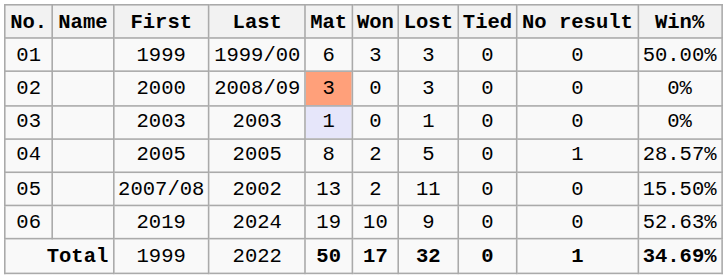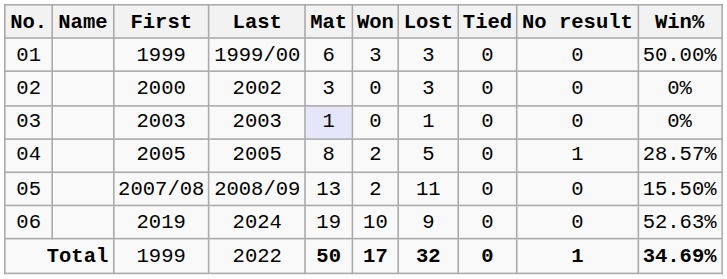 <table class="wikitable sortable">
 <tr>
 <th>No.</th>
 <th>Name</th>
 <th>First</th>
 <th>Last</th>
 <th>Mat</th>
 <th>Won</th>
 <th>Lost</th>
 <th>Tied</th>
 <th>No result</th>
 <th>Win%</th>
 </tr>
 <tr align=center>
 <td><span>0</span>1</td>
 <td align=left></td>
 <td>1999</td>
 <td>1999/00</td>
 <td>6</td>
 <td>3</td>
 <td>3</td>
 <td>0</td>
 <td>0</td>
 <td>50.00%</td>
 </tr>
 <tr align=center>
 <td><span>0</span>2</td>
 <td align=left></td>
 <td>2000</td>
-<td>2008/09</td>
-<td style="background: lightsalmon;">3</td>
+<td>2002</td>
+<td>3</td>
 <td>0</td>
 <td>3</td>
 <td>0</td>
 <td>0</td>
 <td>0%</td>
 </tr>
 <tr align=center>
 <td><span>0</span>3</td>
 <td align=left></td>
 <td>2003</td>
 <td>2003</td>
 <td style="background: lavender;">1</td>
 <td>0</td>
 <td>1</td>
 <td>0</td>
 <td>0</td>
 <td>0%</td>
 </tr>
 <tr align=center>
 <td><span>0</span>4</td>
 <td align=left></td>
 <td>2005</td>
 <td>2005</td>
 <td>8</td>
 <td>2</td>
 <td>5</td>
 <td>0</td>
 <td>1</td>
 <td>28.57%</td>
 </tr>
 <tr align=center>
 <td><span>0</span>5</td>
 <td align=left></td>
 <td>2007/08</td>
-<td>2002</td>
+<td>2008/09</td>
 <td>13</td>
 <td>2</td>
 <td>11</td>
 <td>0</td>
 <td>0</td>
 <td>15.50%</td>
 </tr>
 <tr align=center>
 <td><span>0</span>6</td>
 <td align=left></td>
 <td>2019</td>
 <td>2024</td>
 <td>19</td>
 <td>10</td>
 <td>9</td>
 <td>0</td>
 <td>0</td>
 <td>52.63%</td>
 </tr>
 <tr class="sortbottom" align=center>
 <td colspan=2 align=left><strong>   Total</strong></td>
 <td>1999</td>
 <td>2022</td>
 <td><strong>50</strong></td>
 <td><strong>17</strong></td>
 <td><strong>32</strong></td>
 <td><strong>0</strong></td>
 <td><strong>1</strong></td>
 <td><strong>34.69%</strong></td>
 </tr>
 </table>
